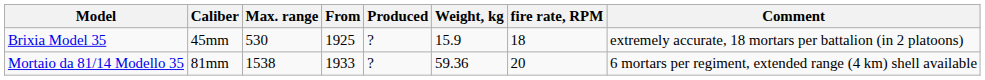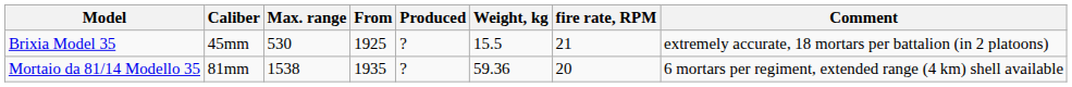 <table class="wikitable sortable">
 <tr>
 <th>Model</th>
 <th>Caliber</th>
 <th>Max. range</th>
 <th>From</th>
 <th>Produced</th>
 <th>Weight, kg</th>
 <th>fire rate, RPM</th>
 <th>Comment</th>
 </tr>
 <tr>
 <td><a href='#'>Brixia Model 35</a></td>
 <td>45mm</td>
 <td>530</td>
 <td>1925</td>
 <td>?</td>
-<td>15.9</td>
-<td>18</td>
+<td>15.5</td>
+<td>21</td>
 <td>extremely accurate, 18 mortars per battalion (in 2 platoons)</td>
 </tr>
 <tr>
 <td><a href='#'>Mortaio da 81/14 Modello 35</a></td>
 <td>81mm</td>
 <td>1538</td>
-<td>1933</td>
+<td>1935</td>
 <td>?</td>
 <td>59.36</td>
 <td>20</td>
 <td>6 mortars per regiment, extended range (4 km) shell available</td>
 </tr>
 </table>
